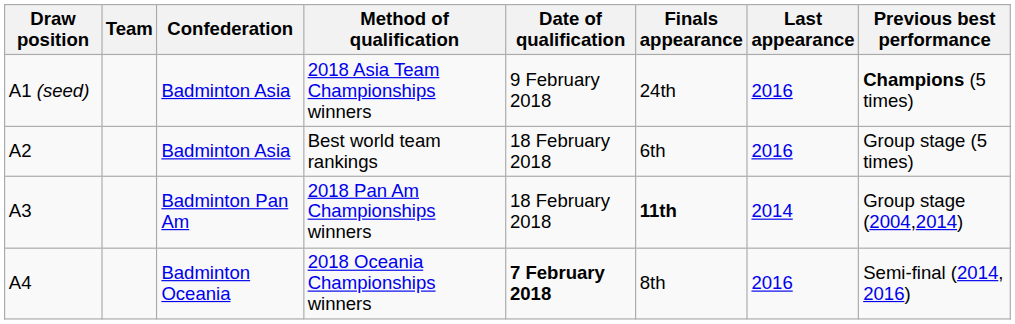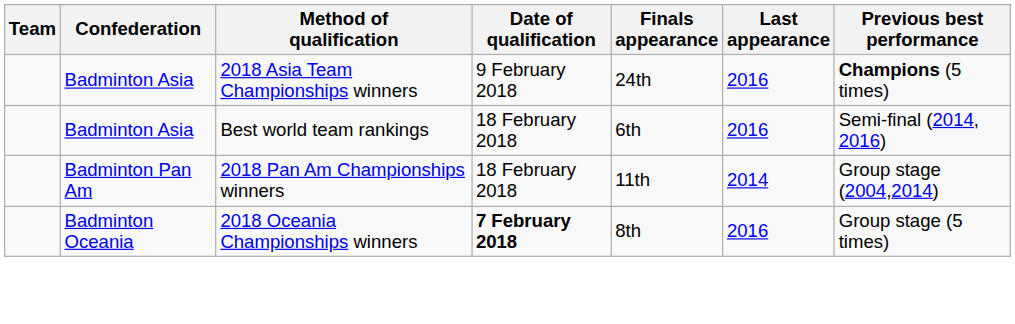 <table class="wikitable sortable">
 <tr>
-<th>Draw position</th>
 <th>Team</th>
 <th>Confederation</th>
 <th>Method of<br>qualification</th>
 <th>Date of<br>qualification</th>
 <th>Finals<br>appearance</th>
 <th>Last<br>appearance</th>
 <th>Previous best<br>performance</th>
 </tr>
 <tr>
-<td>A1 <em>(seed)</em></td>
 <td style=white-space:nowrap></td>
 <td><a href='#'>Badminton Asia</a></td>
 <td><a href='#'>2018 Asia Team Championships</a> winners</td>
 <td>9 February 2018</td>
 <td>24th</td>
 <td><a href='#'>2016</a></td>
 <td><strong>Champions</strong> (5 times)</td>
 </tr>
 <tr>
-<td>A2</td>
 <td style=white-space:nowrap></td>
 <td><a href='#'>Badminton Asia</a></td>
 <td>Best world team rankings</td>
 <td>18 February 2018</td>
 <td>6th</td>
 <td><a href='#'>2016</a></td>
-<td>Group stage (5 times)</td>
+<td>Semi-final (<a href='#'>2014</a>, <a href='#'>2016</a>)</td>
 </tr>
 <tr>
-<td>A3</td>
 <td style=white-space:nowrap></td>
 <td><a href='#'>Badminton Pan Am</a></td>
 <td><a href='#'>2018 Pan Am Championships</a> winners</td>
 <td>18 February 2018</td>
-<td><strong>11th</strong></td>
+<td>11th</td>
 <td><a href='#'>2014</a></td>
 <td>Group stage (<a href='#'>2004</a>,<a href='#'>2014</a>)</td>
 </tr>
 <tr>
-<td>A4</td>
 <td style=white-space:nowrap></td>
 <td><a href='#'>Badminton Oceania</a></td>
 <td><a href='#'>2018 Oceania Championships</a> winners</td>
 <td><strong>7 February 2018</strong></td>
 <td>8th</td>
 <td><a href='#'>2016</a></td>
-<td>Semi-final (<a href='#'>2014</a>, <a href='#'>2016</a>)</td>
+<td>Group stage (5 times)</td>
 </tr>
 </table>
